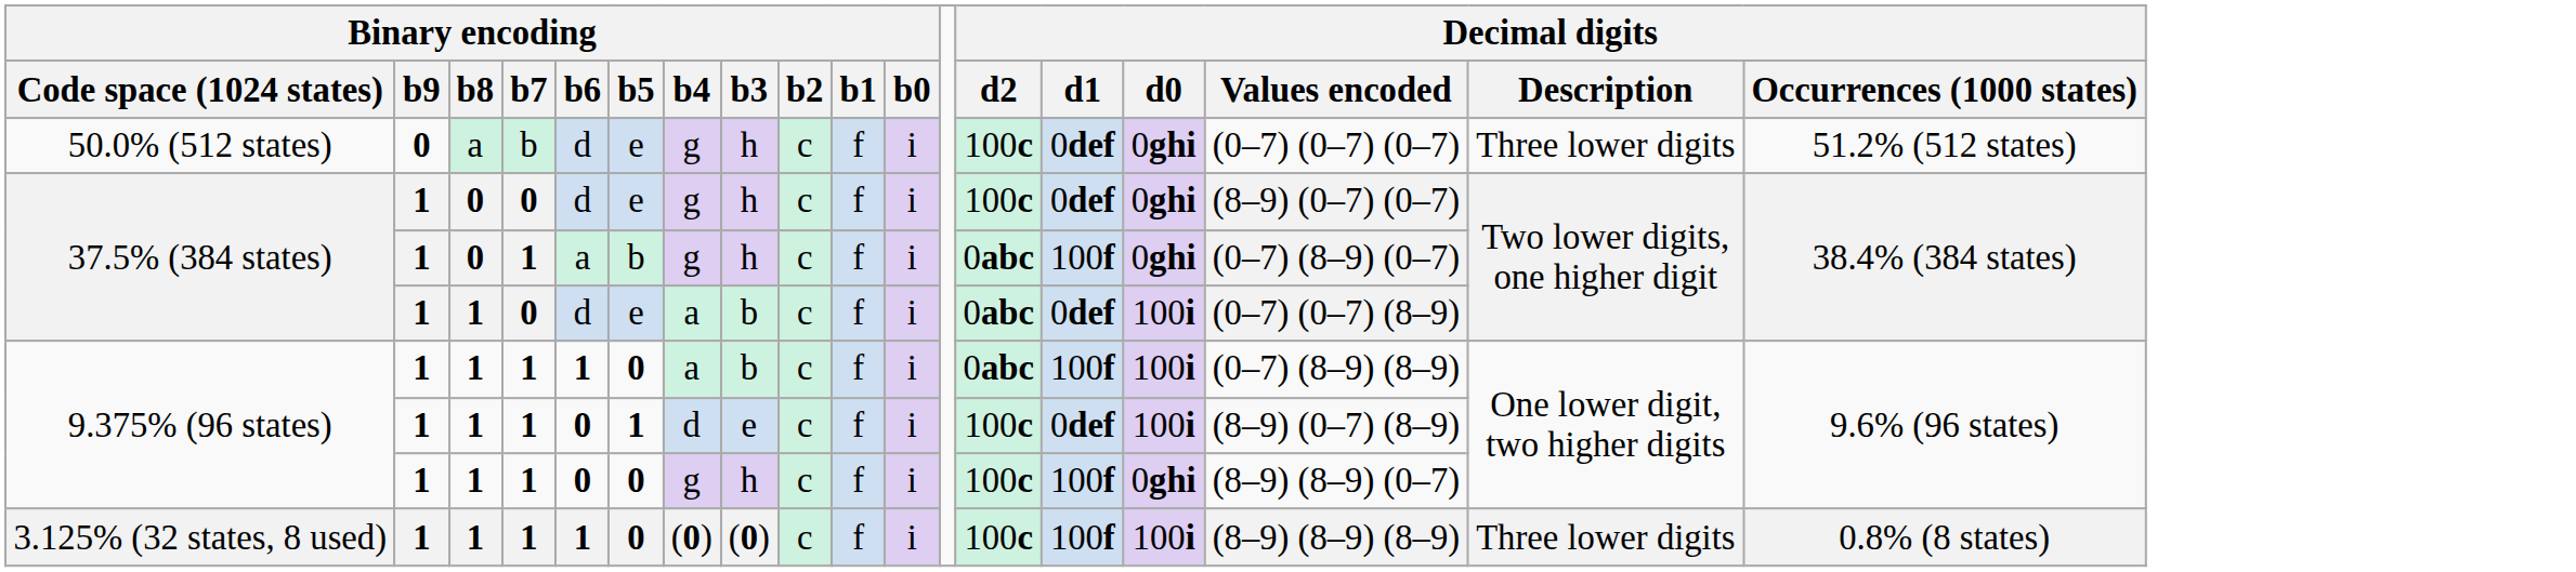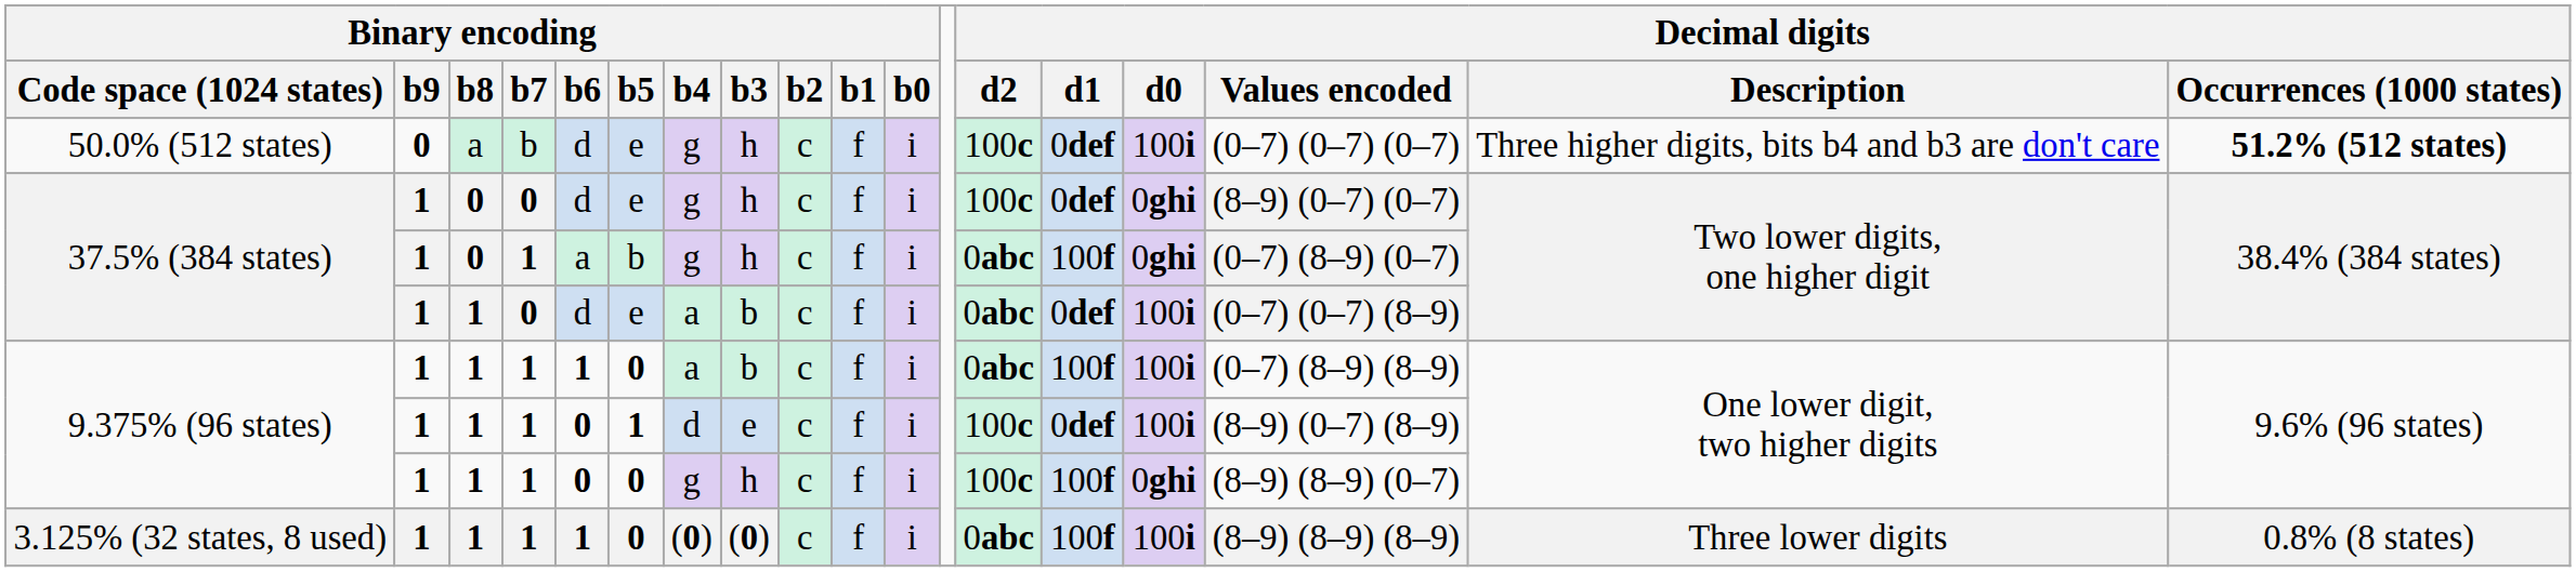 <table class="wikitable" border="1" style="text-align:center">
 <tr>
 <th scope="col" colspan="11">Binary encoding</th>
 <td rowspan="10"></td>
 <th scope="col" colspan="6">Decimal digits</th>
 </tr>
 <tr>
 <th scope="col">Code space (1024 states)</th>
 <th scope="col">b9</th>
 <th scope="col">b8</th>
 <th scope="col">b7</th>
 <th scope="col">b6</th>
 <th scope="col">b5</th>
 <th scope="col">b4</th>
 <th scope="col">b3</th>
 <th scope="col">b2</th>
 <th scope="col">b1</th>
 <th scope="col">b0</th>
 <th scope="col">d2</th>
 <th scope="col">d1</th>
 <th scope="col">d0</th>
 <th scope="col">Values encoded</th>
 <th scope="col">Description</th>
 <th scope="col">Occurrences (1000 states)</th>
 </tr>
 <tr>
 <td>50.0% (512 states)</td>
 <td><strong>0</strong></td>
 <td bgcolor=#cef2e0>a</td>
 <td bgcolor=#cef2e0>b</td>
 <td bgcolor=#cedff2>d</td>
 <td bgcolor=#cedff2>e</td>
 <td bgcolor=#ddcef2>g</td>
 <td bgcolor=#ddcef2>h</td>
 <td bgcolor=#cef2e0>c</td>
 <td bgcolor=#cedff2>f</td>
 <td bgcolor=#ddcef2>i</td>
 <td bgcolor=#cef2e0>100<strong>c</strong></td>
 <td bgcolor=#cedff2>0<strong>def</strong></td>
-<td bgcolor=#ddcef2>0<strong>ghi</strong></td>
+<td bgcolor=#ddcef2>100<strong>i</strong></td>
 <td>(0–7) (0–7) (0–7)</td>
-<td>Three lower digits</td>
-<td>51.2% (512 states)</td>
+<td>Three higher digits, bits b4 and b3 are <a href='#'>don't care</a></td>
+<td><strong>51.2% (512 states)</strong></td>
 </tr>
 <tr bgcolor=#f2f2f2>
 <td rowspan=3>37.5% (384 states)</td>
 <td><strong>1</strong></td>
 <td><strong>0</strong></td>
 <td><strong>0</strong></td>
 <td bgcolor=#cedff2>d</td>
 <td bgcolor=#cedff2>e</td>
 <td bgcolor=#ddcef2>g</td>
 <td bgcolor=#ddcef2>h</td>
 <td bgcolor=#cef2e0>c</td>
 <td bgcolor=#cedff2>f</td>
 <td bgcolor=#ddcef2>i</td>
 <td bgcolor=#cef2e0>100<strong>c</strong></td>
 <td bgcolor=#cedff2>0<strong>def</strong></td>
 <td bgcolor=#ddcef2>0<strong>ghi</strong></td>
 <td>(8–9) (0–7) (0–7)</td>
 <td rowspan=3>Two lower digits,<br>one higher digit</td>
 <td rowspan=3>38.4% (384 states)</td>
 </tr>
 <tr bgcolor=#f2f2f2>
 <td><strong>1</strong></td>
 <td><strong>0</strong></td>
 <td><strong>1</strong></td>
 <td bgcolor=#cef2e0>a</td>
 <td bgcolor=#cef2e0>b</td>
 <td bgcolor=#ddcef2>g</td>
 <td bgcolor=#ddcef2>h</td>
 <td bgcolor=#cef2e0>c</td>
 <td bgcolor=#cedff2>f</td>
 <td bgcolor=#ddcef2>i</td>
 <td bgcolor=#cef2e0>0<strong>abc</strong></td>
 <td bgcolor=#cedff2>100<strong>f</strong></td>
 <td bgcolor=#ddcef2>0<strong>ghi</strong></td>
 <td>(0–7) (8–9) (0–7)</td>
 </tr>
 <tr bgcolor=#f2f2f2>
 <td><strong>1</strong></td>
 <td><strong>1</strong></td>
 <td><strong>0</strong></td>
 <td bgcolor=#cedff2>d</td>
 <td bgcolor=#cedff2>e</td>
 <td bgcolor=#cef2e0>a</td>
 <td bgcolor=#cef2e0>b</td>
 <td bgcolor=#cef2e0>c</td>
 <td bgcolor=#cedff2>f</td>
 <td bgcolor=#ddcef2>i</td>
 <td bgcolor=#cef2e0>0<strong>abc</strong></td>
 <td bgcolor=#cedff2>0<strong>def</strong></td>
 <td bgcolor=#ddcef2>100<strong>i</strong></td>
 <td>(0–7) (0–7) (8–9)</td>
 </tr>
 <tr>
 <td rowspan=3>9.375% (96 states)</td>
 <td><strong>1</strong></td>
 <td><strong>1</strong></td>
 <td><strong>1</strong></td>
 <td><strong>1</strong></td>
 <td><strong>0</strong></td>
 <td bgcolor=#cef2e0>a</td>
 <td bgcolor=#cef2e0>b</td>
 <td bgcolor=#cef2e0>c</td>
 <td bgcolor=#cedff2>f</td>
 <td bgcolor=#ddcef2>i</td>
 <td bgcolor=#cef2e0>0<strong>abc</strong></td>
 <td bgcolor=#cedff2>100<strong>f</strong></td>
 <td bgcolor=#ddcef2>100<strong>i</strong></td>
 <td>(0–7) (8–9) (8–9)</td>
 <td rowspan=3>One lower digit,<br>two higher digits</td>
 <td rowspan=3>9.6% (96 states)</td>
 </tr>
 <tr>
 <td><strong>1</strong></td>
 <td><strong>1</strong></td>
 <td><strong>1</strong></td>
 <td><strong>0</strong></td>
 <td><strong>1</strong></td>
 <td bgcolor=#cedff2>d</td>
 <td bgcolor=#cedff2>e</td>
 <td bgcolor=#cef2e0>c</td>
 <td bgcolor=#cedff2>f</td>
 <td bgcolor=#ddcef2>i</td>
 <td bgcolor=#cef2e0>100<strong>c</strong></td>
 <td bgcolor=#cedff2>0<strong>def</strong></td>
 <td bgcolor=#ddcef2>100<strong>i</strong></td>
 <td>(8–9) (0–7) (8–9)</td>
 </tr>
 <tr>
 <td><strong>1</strong></td>
 <td><strong>1</strong></td>
 <td><strong>1</strong></td>
 <td><strong>0</strong></td>
 <td><strong>0</strong></td>
 <td bgcolor=#ddcef2>g</td>
 <td bgcolor=#ddcef2>h</td>
 <td bgcolor=#cef2e0>c</td>
 <td bgcolor=#cedff2>f</td>
 <td bgcolor=#ddcef2>i</td>
 <td bgcolor=#cef2e0>100<strong>c</strong></td>
 <td bgcolor=#cedff2>100<strong>f</strong></td>
 <td bgcolor=#ddcef2>0<strong>ghi</strong></td>
 <td>(8–9) (8–9) (0–7)</td>
 </tr>
 <tr bgcolor=#f2f2f2>
 <td>3.125% (32 states, 8 used)</td>
 <td><strong>1</strong></td>
 <td><strong>1</strong></td>
 <td><strong>1</strong></td>
 <td><strong>1</strong></td>
 <td><strong>0</strong></td>
 <td>(<strong>0</strong>)</td>
 <td>(<strong>0</strong>)</td>
 <td bgcolor=#cef2e0>c</td>
 <td bgcolor=#cedff2>f</td>
 <td bgcolor=#ddcef2>i</td>
-<td bgcolor=#cef2e0>100<strong>c</strong></td>
+<td bgcolor=#cef2e0>0<strong>abc</strong></td>
 <td bgcolor=#cedff2>100<strong>f</strong></td>
 <td bgcolor=#ddcef2>100<strong>i</strong></td>
 <td>(8–9) (8–9) (8–9)</td>
 <td>Three lower digits</td>
 <td>0.8% (8 states)</td>
 </tr>
 </table>
